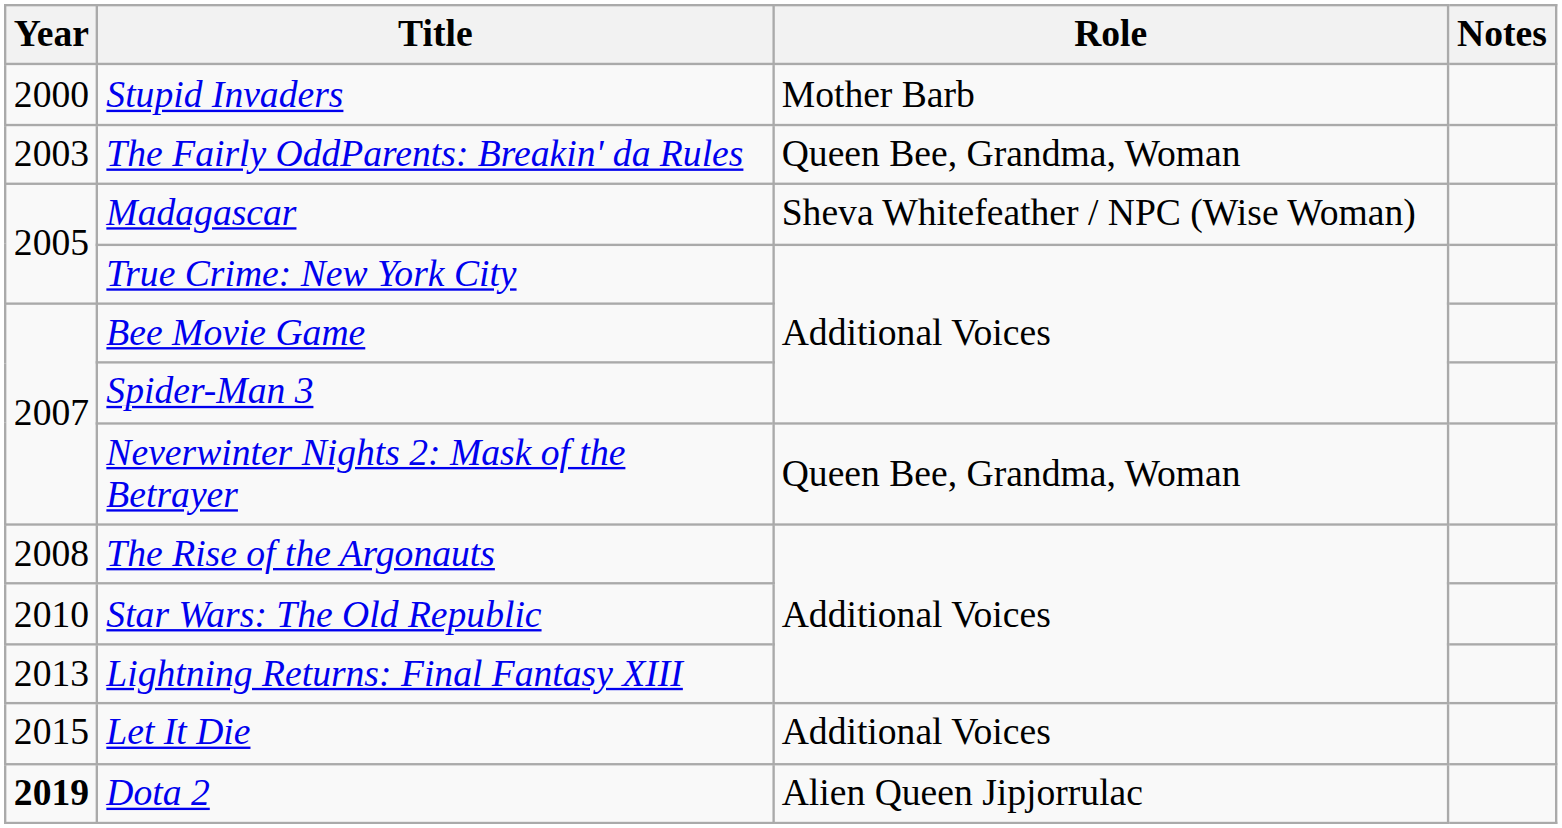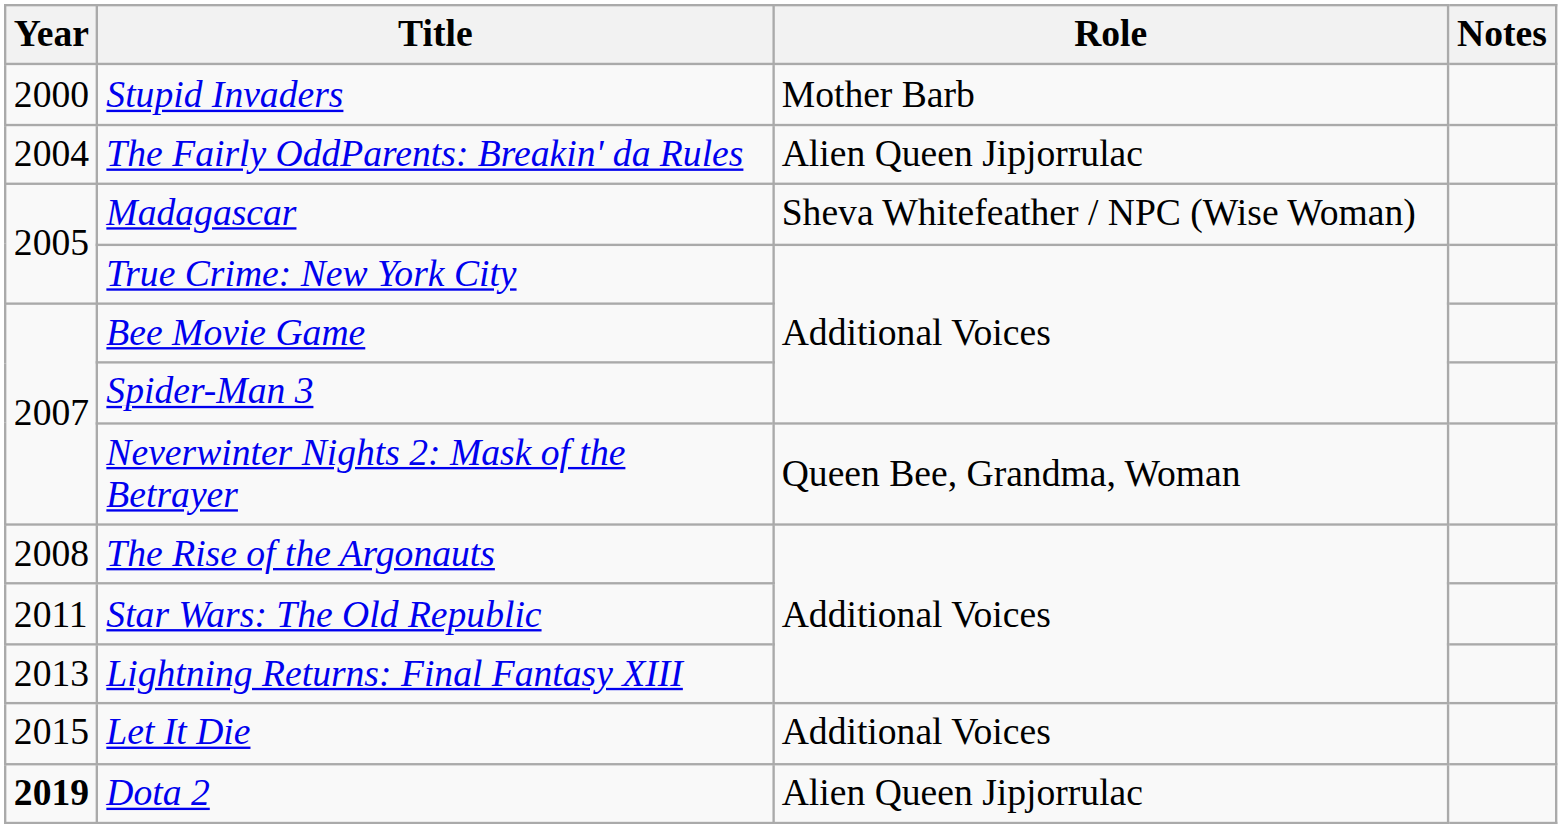 <table class="wikitable sortable">
 <tr>
 <th>Year</th>
 <th width=280>Title</th>
 <th width=280>Role</th>
 <th>Notes</th>
 </tr>
 <tr>
 <td>2000</td>
 <td><em><a href='#'>Stupid Invaders</a></em></td>
 <td>Mother Barb</td>
 <td></td>
 </tr>
 <tr>
-<td>2003</td>
+<td>2004</td>
 <td><em><a href='#'>The Fairly OddParents: Breakin' da Rules</a></em></td>
-<td>Queen Bee, Grandma, Woman</td>
+<td>Alien Queen Jipjorrulac</td>
 <td></td>
 </tr>
 <tr>
 <td rowspan="2">2005</td>
 <td><em><a href='#'>Madagascar</a></em></td>
 <td>Sheva Whitefeather / NPC (Wise Woman)</td>
 <td></td>
 </tr>
 <tr>
 <td><em><a href='#'>True Crime: New York City</a></em></td>
 <td rowspan="3">Additional Voices</td>
 <td></td>
 </tr>
 <tr>
 <td rowspan="3">2007</td>
 <td><em><a href='#'>Bee Movie Game</a></em></td>
 <td></td>
 </tr>
 <tr>
 <td><em><a href='#'>Spider-Man 3</a></em></td>
 <td></td>
 </tr>
 <tr>
 <td><em><a href='#'>Neverwinter Nights 2: Mask of the Betrayer</a></em></td>
 <td>Queen Bee, Grandma, Woman</td>
 <td></td>
 </tr>
 <tr>
 <td>2008</td>
 <td><em><a href='#'>The Rise of the Argonauts</a></em></td>
 <td rowspan="3">Additional Voices</td>
 <td></td>
 </tr>
 <tr>
-<td>2010</td>
+<td>2011</td>
 <td><em><a href='#'>Star Wars: The Old Republic</a></em></td>
 <td></td>
 </tr>
 <tr>
 <td>2013</td>
 <td><em><a href='#'>Lightning Returns: Final Fantasy XIII</a></em></td>
 <td></td>
 </tr>
 <tr>
 <td>2015</td>
 <td><em><a href='#'>Let It Die</a></em></td>
 <td>Additional Voices</td>
 <td></td>
 </tr>
 <tr>
 <td><strong>2019</strong></td>
 <td><em><a href='#'>Dota 2</a></em></td>
 <td>Alien Queen Jipjorrulac</td>
 <td></td>
 </tr>
 </table>
